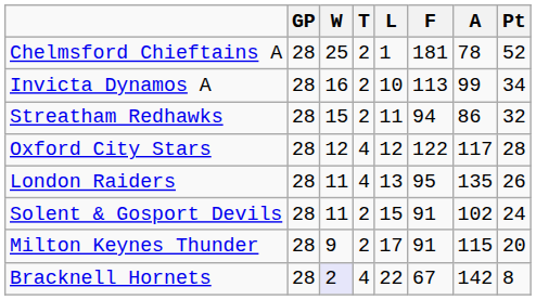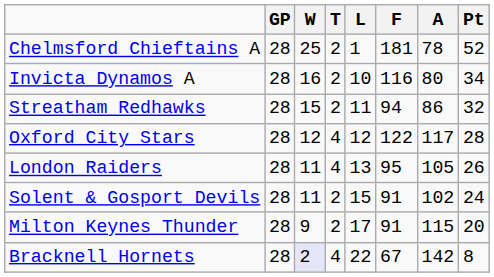 <table class="wikitable">
 <tr>
 <td></td>
 <th>GP</th>
 <th>W</th>
 <th>T</th>
 <th>L</th>
 <th>F</th>
 <th>A</th>
 <th>Pt</th>
 </tr>
 <tr>
 <td><a href='#'>Chelmsford Chieftains</a> A</td>
 <td>28</td>
 <td>25</td>
 <td>2</td>
 <td>1</td>
 <td>181</td>
 <td>78</td>
 <td>52</td>
 </tr>
 <tr>
 <td><a href='#'>Invicta Dynamos</a> A</td>
 <td>28</td>
 <td>16</td>
 <td>2</td>
 <td>10</td>
-<td>113</td>
-<td>99</td>
+<td>116</td>
+<td>80</td>
 <td>34</td>
 </tr>
 <tr>
 <td><a href='#'>Streatham Redhawks</a></td>
 <td>28</td>
 <td>15</td>
 <td>2</td>
 <td>11</td>
 <td>94</td>
 <td>86</td>
 <td>32</td>
 </tr>
 <tr>
 <td><a href='#'>Oxford City Stars</a></td>
 <td>28</td>
 <td>12</td>
 <td>4</td>
 <td>12</td>
 <td>122</td>
 <td>117</td>
 <td>28</td>
 </tr>
 <tr>
 <td><a href='#'>London Raiders</a></td>
 <td>28</td>
 <td>11</td>
 <td>4</td>
 <td>13</td>
 <td>95</td>
-<td>135</td>
+<td>105</td>
 <td>26</td>
 </tr>
 <tr>
 <td><a href='#'>Solent & Gosport Devils</a></td>
 <td>28</td>
 <td>11</td>
 <td>2</td>
 <td>15</td>
 <td>91</td>
 <td>102</td>
 <td>24</td>
 </tr>
 <tr>
 <td><a href='#'>Milton Keynes Thunder</a></td>
 <td>28</td>
 <td>9</td>
 <td>2</td>
 <td>17</td>
 <td>91</td>
 <td>115</td>
 <td>20</td>
 </tr>
 <tr>
 <td><a href='#'>Bracknell Hornets</a></td>
 <td>28</td>
 <td style="background: lavender;">2</td>
 <td>4</td>
 <td>22</td>
 <td>67</td>
 <td>142</td>
 <td>8</td>
 </tr>
 </table>
